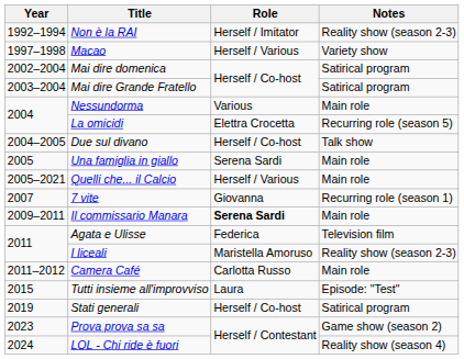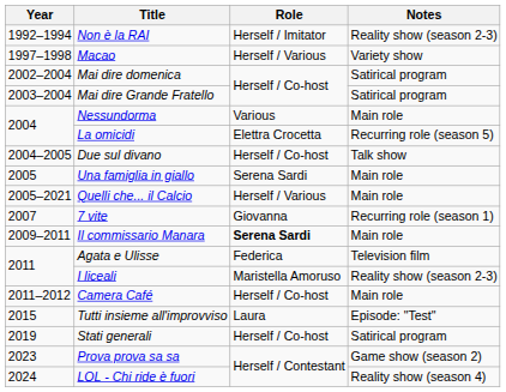 <table class="wikitable sortable">
 <tr>
 <th>Year</th>
 <th>Title</th>
 <th>Role</th>
 <th class="unsortable">Notes</th>
 </tr>
 <tr>
 <td>1992–1994</td>
 <td><em><a href='#'>Non è la RAI</a></em></td>
 <td>Herself / Imitator</td>
 <td>Reality show (season 2-3)</td>
 </tr>
 <tr>
 <td>1997–1998</td>
 <td><em><a href='#'>Macao</a></em></td>
 <td>Herself / Various</td>
 <td>Variety show</td>
 </tr>
 <tr>
 <td>2002–2004</td>
 <td><em>Mai dire domenica</em></td>
 <td rowspan="2">Herself / Co-host</td>
 <td>Satirical program</td>
 </tr>
 <tr>
 <td>2003–2004</td>
 <td><em>Mai dire Grande Fratello</em></td>
 <td>Satirical program</td>
 </tr>
 <tr>
 <td rowspan="2">2004</td>
 <td><em><a href='#'>Nessundorma</a></em></td>
 <td>Various</td>
 <td>Main role</td>
 </tr>
 <tr>
 <td><em><a href='#'>La omicidi</a></em></td>
 <td>Elettra Crocetta</td>
 <td>Recurring role (season 5)</td>
 </tr>
 <tr>
 <td>2004–2005</td>
 <td><em>Due sul divano</em></td>
 <td>Herself / Co-host</td>
 <td>Talk show</td>
 </tr>
 <tr>
 <td>2005</td>
 <td><em><a href='#'>Una famiglia in giallo</a></em></td>
 <td>Serena Sardi</td>
 <td>Main role</td>
 </tr>
 <tr>
 <td>2005–2021</td>
 <td><em><a href='#'>Quelli che... il Calcio</a></em></td>
 <td>Herself / Various</td>
 <td>Main role</td>
 </tr>
 <tr>
 <td>2007</td>
 <td><em><a href='#'>7 vite</a></em></td>
 <td>Giovanna</td>
 <td>Recurring role (season 1)</td>
 </tr>
 <tr>
 <td>2009–2011</td>
 <td><em><a href='#'>Il commissario Manara</a></em></td>
 <td><strong>Serena Sardi</strong></td>
 <td>Main role</td>
 </tr>
 <tr>
 <td rowspan="2">2011</td>
 <td><em>Agata e Ulisse</em></td>
 <td>Federica</td>
 <td>Television film</td>
 </tr>
 <tr>
 <td><em><a href='#'>I liceali</a></em></td>
 <td>Maristella Amoruso</td>
 <td>Reality show (season 2-3)</td>
 </tr>
 <tr>
 <td>2011–2012</td>
 <td><em><a href='#'>Camera Café</a></em></td>
-<td>Carlotta Russo</td>
+<td>Herself / Co-host</td>
 <td>Main role</td>
 </tr>
 <tr>
 <td>2015</td>
 <td><em>Tutti insieme all'improvviso</em></td>
 <td>Laura</td>
 <td>Episode: "Test"</td>
 </tr>
 <tr>
 <td>2019</td>
 <td><em>Stati generali</em></td>
 <td>Herself / Co-host</td>
 <td>Satirical program</td>
 </tr>
 <tr>
 <td>2023</td>
 <td><em><a href='#'>Prova prova sa sa</a></em></td>
 <td rowspan="2">Herself / Contestant</td>
 <td>Game show (season 2)</td>
 </tr>
 <tr>
 <td>2024</td>
 <td><em><a href='#'>LOL - Chi ride è fuori</a></em></td>
 <td>Reality show (season 4)</td>
 </tr>
 </table>
